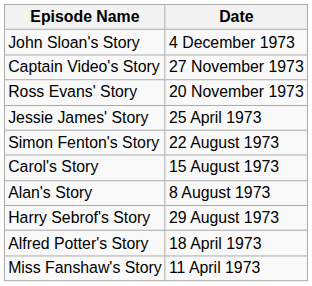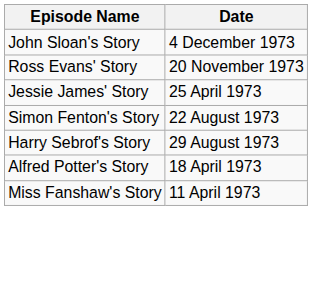 <table class="wikitable">
 <tr>
 <th>Episode Name</th>
 <th>Date</th>
 </tr>
 <tr>
 <td>John Sloan's Story</td>
 <td>4 December 1973</td>
-</tr>
-<tr>
-<td>Captain Video's Story</td>
-<td>27 November 1973</td>
 </tr>
 <tr>
 <td>Ross Evans' Story</td>
 <td>20 November 1973</td>
 </tr>
 <tr>
 <td>Jessie James' Story</td>
 <td>25 April 1973</td>
 </tr>
 <tr>
 <td>Simon Fenton's Story</td>
 <td>22 August 1973</td>
 </tr>
 <tr>
-<td>Carol's Story</td>
-<td>15 August 1973</td>
-</tr>
-<tr>
-<td>Alan's Story</td>
-<td>8 August 1973</td>
-</tr>
-<tr>
 <td>Harry Sebrof's Story</td>
 <td>29 August 1973</td>
 </tr>
 <tr>
 <td>Alfred Potter's Story</td>
 <td>18 April 1973</td>
 </tr>
 <tr>
 <td>Miss Fanshaw's Story</td>
 <td>11 April 1973</td>
 </tr>
 </table>
